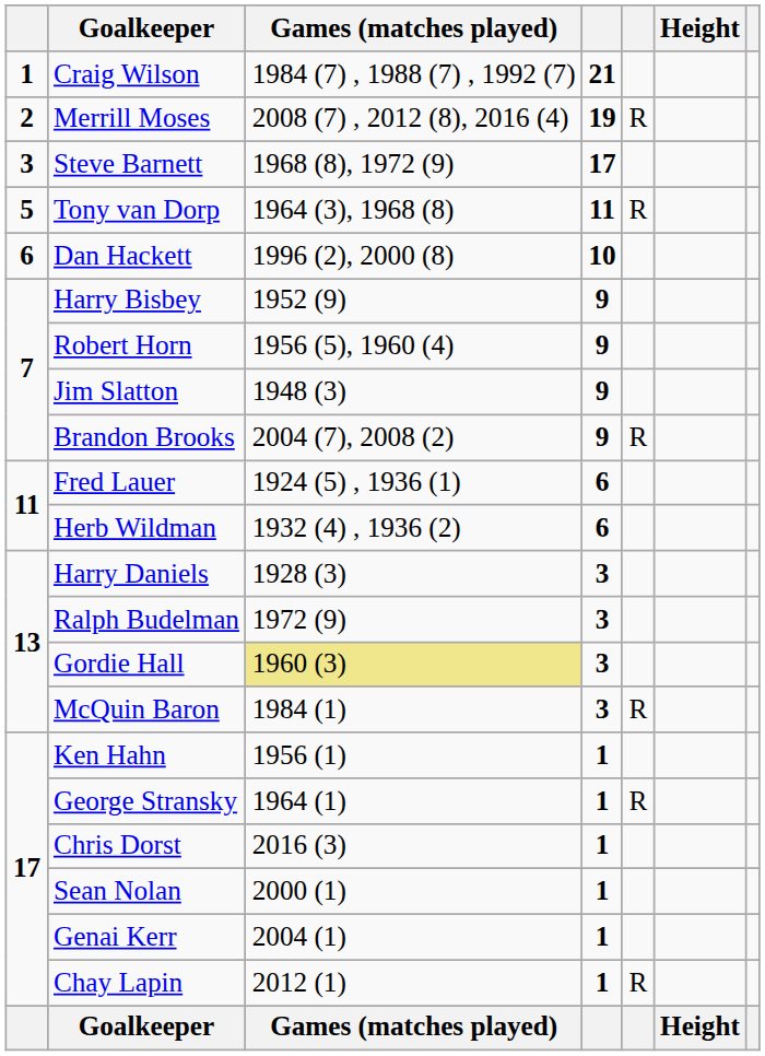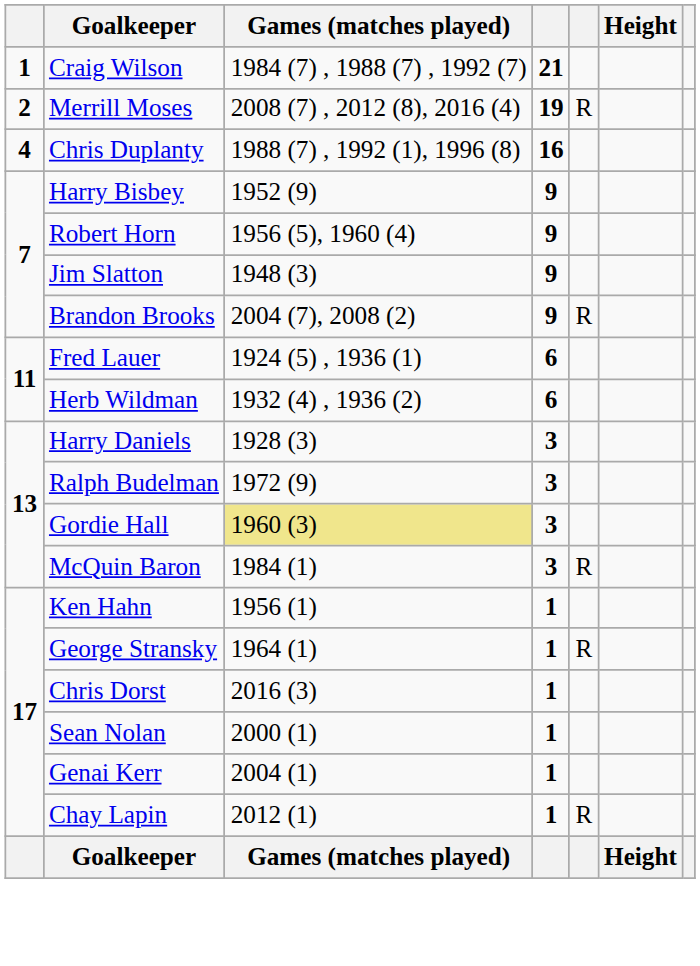 <table class="wikitable sortable" style="text-align: center; font-size: 90%; margin-left: 1em;">
 <tr>
 <th></th>
 <th>Goalkeeper</th>
 <th>Games (matches played)</th>
 <th></th>
 <th></th>
 <th>Height</th>
 <th></th>
 </tr>
 <tr>
 <td><strong>1</strong></td>
 <td style="text-align: left;" data-sort-value="Wilson, Craig"><a href='#'>Craig Wilson</a></td>
 <td style="text-align: left;">1984 (7) , 1988 (7) , 1992 (7)</td>
 <td><strong>21</strong></td>
 <td></td>
 <td style="text-align: left;"></td>
 <td style="text-align: left;"></td>
 </tr>
 <tr>
 <td><strong>2</strong></td>
 <td style="text-align: left;" data-sort-value="Moses, Merrill"><a href='#'>Merrill Moses</a></td>
 <td style="text-align: left;">2008 (7) , 2012 (8), 2016 (4)</td>
 <td><strong>19</strong></td>
 <td>R</td>
 <td style="text-align: left;"></td>
 <td style="text-align: left;"></td>
 </tr>
 <tr>
-<td><strong>3</strong></td>
-<td style="text-align: left;" data-sort-value="Barnett, Steve"><a href='#'>Steve Barnett</a></td>
-<td style="text-align: left;">1968 (8), 1972 (9) </td>
-<td><strong>17</strong></td>
-<td></td>
-<td style="text-align: left;"></td>
-<td style="text-align: left;"></td>
-</tr>
-<tr>
-<td><strong>5</strong></td>
-<td style="text-align: left;" data-sort-value="van Dorp, Tony"><a href='#'>Tony van Dorp</a></td>
-<td style="text-align: left;">1964 (3), 1968 (8)</td>
-<td><strong>11</strong></td>
-<td>R</td>
-<td style="text-align: left;"></td>
-<td style="text-align: left;"></td>
-</tr>
-<tr>
-<td><strong>6</strong></td>
-<td style="text-align: left;" data-sort-value="Hackett, Dan"><a href='#'>Dan Hackett</a></td>
-<td style="text-align: left;">1996 (2), 2000 (8)</td>
-<td><strong>10</strong></td>
+<td><strong>4</strong></td>
+<td style="text-align: left;" data-sort-value="Duplanty, Chris"><a href='#'>Chris Duplanty</a></td>
+<td style="text-align: left;">1988 (7) , 1992 (1), 1996 (8)</td>
+<td><strong>16</strong></td>
 <td></td>
 <td style="text-align: left;"></td>
 <td style="text-align: left;"></td>
 </tr>
 <tr>
 <td rowspan="4"><strong>7</strong></td>
 <td style="text-align: left;" data-sort-value="Bisbey, Harry"><a href='#'>Harry Bisbey</a></td>
 <td style="text-align: left;">1952 (9)</td>
 <td><strong>9</strong></td>
 <td></td>
 <td style="text-align: left;"></td>
 <td style="text-align: left;"></td>
 </tr>
 <tr>
 <td style="text-align: left;" data-sort-value="Horn, Robert"><a href='#'>Robert Horn</a></td>
 <td style="text-align: left;">1956 (5), 1960 (4)</td>
 <td><strong>9</strong></td>
 <td></td>
 <td style="text-align: left;"></td>
 <td style="text-align: left;"></td>
 </tr>
 <tr>
 <td style="text-align: left;" data-sort-value="Slatton, Jim"><a href='#'>Jim Slatton</a></td>
 <td style="text-align: left;">1948 (3)</td>
 <td><strong>9</strong></td>
 <td></td>
 <td style="text-align: left;"></td>
 <td style="text-align: left;"></td>
 </tr>
 <tr>
 <td style="text-align: left;" data-sort-value="Brooks, Brandon"><a href='#'>Brandon Brooks</a></td>
 <td style="text-align: left;">2004 (7), 2008 (2) </td>
 <td><strong>9</strong></td>
 <td>R</td>
 <td style="text-align: left;"></td>
 <td style="text-align: left;"></td>
 </tr>
 <tr>
 <td rowspan="2"><strong>11</strong></td>
 <td style="text-align: left;" data-sort-value="Lauer, Fred"><a href='#'>Fred Lauer</a></td>
 <td style="text-align: left;">1924 (5) , 1936 (1)</td>
 <td><strong>6</strong></td>
 <td></td>
 <td style="text-align: left;"></td>
 <td style="text-align: left;"></td>
 </tr>
 <tr>
 <td style="text-align: left;" data-sort-value="Wildman, Herb"><a href='#'>Herb Wildman</a></td>
 <td style="text-align: left;">1932 (4) , 1936 (2)</td>
 <td><strong>6</strong></td>
 <td></td>
 <td style="text-align: left;"></td>
 <td style="text-align: left;"></td>
 </tr>
 <tr>
 <td rowspan="4"><strong>13</strong></td>
 <td style="text-align: left;" data-sort-value="Daniels, Harry"><a href='#'>Harry Daniels</a></td>
 <td style="text-align: left;">1928 (3)</td>
 <td><strong>3</strong></td>
 <td></td>
 <td style="text-align: left;"></td>
 <td style="text-align: left;"></td>
 </tr>
 <tr>
 <td style="text-align: left;" data-sort-value="Budelman, Ralph"><a href='#'>Ralph Budelman</a></td>
 <td style="text-align: left;">1972 (9) </td>
 <td><strong>3</strong></td>
 <td></td>
 <td style="text-align: left;"></td>
 <td style="text-align: left;"></td>
 </tr>
 <tr>
 <td style="text-align: left;" data-sort-value="Hall, Gordie"><a href='#'>Gordie Hall</a></td>
 <td style="background: khaki; text-align: left;">1960 (3)</td>
 <td><strong>3</strong></td>
 <td></td>
 <td style="text-align: left;"></td>
 <td style="text-align: left;"></td>
 </tr>
 <tr>
 <td style="text-align: left;" data-sort-value="Baron, McQuin"><a href='#'>McQuin Baron</a></td>
 <td style="text-align: left;">1984 (1) </td>
 <td><strong>3</strong></td>
 <td>R</td>
 <td style="text-align: left;"></td>
 <td style="text-align: left;"></td>
 </tr>
 <tr>
 <td rowspan="6"><strong>17</strong></td>
 <td style="text-align: left;" data-sort-value="Hahn, Ken"><a href='#'>Ken Hahn</a></td>
 <td style="text-align: left;">1956 (1)</td>
 <td><strong>1</strong></td>
 <td></td>
 <td style="text-align: left;"></td>
 <td style="text-align: left;"></td>
 </tr>
 <tr>
 <td style="text-align: left;" data-sort-value="Stransky, George"><a href='#'>George Stransky</a></td>
 <td style="text-align: left;">1964 (1)</td>
 <td><strong>1</strong></td>
 <td>R</td>
 <td style="text-align: left;"></td>
 <td style="text-align: left;"></td>
 </tr>
 <tr>
 <td style="text-align: left;" data-sort-value="Dorst, Chris"><a href='#'>Chris Dorst</a></td>
 <td style="text-align: left;">2016 (3)</td>
 <td><strong>1</strong></td>
 <td></td>
 <td style="text-align: left;"></td>
 <td style="text-align: left;"></td>
 </tr>
 <tr>
 <td style="text-align: left;" data-sort-value="Nolan, Sean"><a href='#'>Sean Nolan</a></td>
 <td style="text-align: left;">2000 (1)</td>
 <td><strong>1</strong></td>
 <td></td>
 <td style="text-align: left;"></td>
 <td style="text-align: left;"></td>
 </tr>
 <tr>
 <td style="text-align: left;" data-sort-value="Kerr, Genai"><a href='#'>Genai Kerr</a></td>
 <td style="text-align: left;">2004 (1)</td>
 <td><strong>1</strong></td>
 <td></td>
 <td style="text-align: left;"></td>
 <td style="text-align: left;"></td>
 </tr>
 <tr>
 <td style="text-align: left;" data-sort-value="Lapin, Chay"><a href='#'>Chay Lapin</a></td>
 <td style="text-align: left;">2012 (1)</td>
 <td><strong>1</strong></td>
 <td>R</td>
 <td style="text-align: left;"></td>
 <td style="text-align: left;"></td>
 </tr>
 <tr>
 <th></th>
 <th>Goalkeeper</th>
 <th>Games (matches played)</th>
 <th></th>
 <th></th>
 <th>Height</th>
 <th></th>
 </tr>
 </table>
